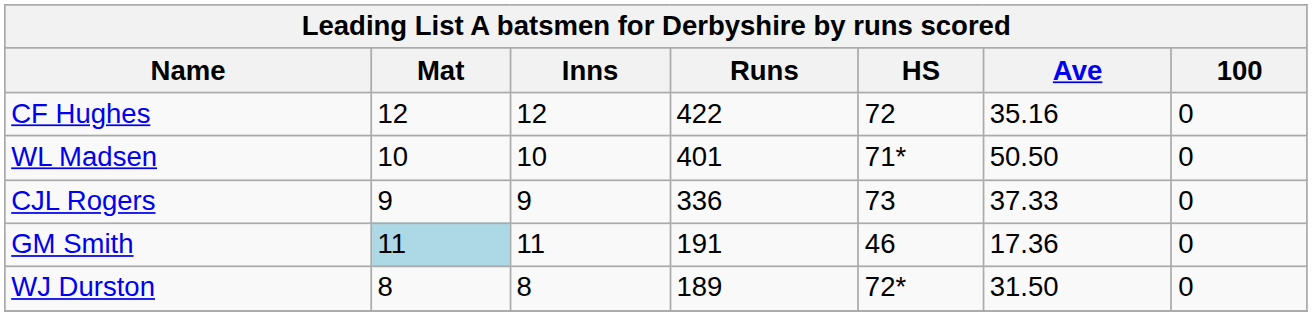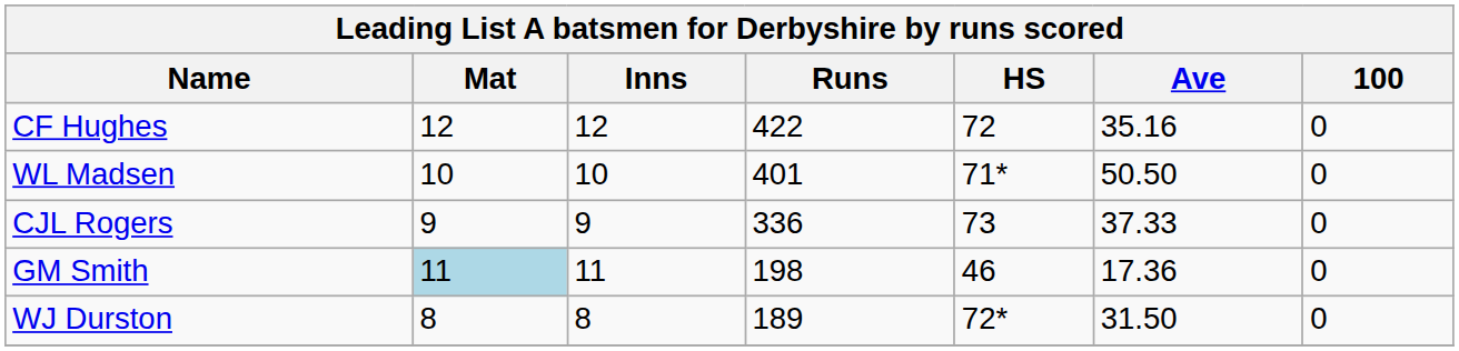 <table class="wikitable" width="60%">
 <tr bgcolor="#efefef">
 <th colspan=7>Leading List A batsmen for Derbyshire by runs scored</th>
 </tr>
 <tr bgcolor="#efefef">
 <th>Name</th>
 <th>Mat</th>
 <th>Inns</th>
 <th>Runs</th>
 <th>HS</th>
 <th><a href='#'>Ave</a></th>
 <th>100</th>
 </tr>
 <tr>
 <td><a href='#'>CF Hughes</a></td>
 <td>12</td>
 <td>12</td>
 <td>422</td>
 <td>72</td>
 <td>35.16</td>
 <td>0</td>
 </tr>
 <tr>
 <td><a href='#'>WL Madsen</a></td>
 <td>10</td>
 <td>10</td>
 <td>401</td>
 <td>71*</td>
 <td>50.50</td>
 <td>0</td>
 </tr>
 <tr>
 <td><a href='#'>CJL Rogers</a></td>
 <td>9</td>
 <td>9</td>
 <td>336</td>
 <td>73</td>
 <td>37.33</td>
 <td>0</td>
 </tr>
 <tr>
 <td><a href='#'>GM Smith</a></td>
 <td style="background: lightblue;">11</td>
 <td>11</td>
-<td>191</td>
+<td>198</td>
 <td>46</td>
 <td>17.36</td>
 <td>0</td>
 </tr>
 <tr>
 <td><a href='#'>WJ Durston</a></td>
 <td>8</td>
 <td>8</td>
 <td>189</td>
 <td>72*</td>
 <td>31.50</td>
 <td>0</td>
 </tr>
 <tr>
 </tr>
 </table>
